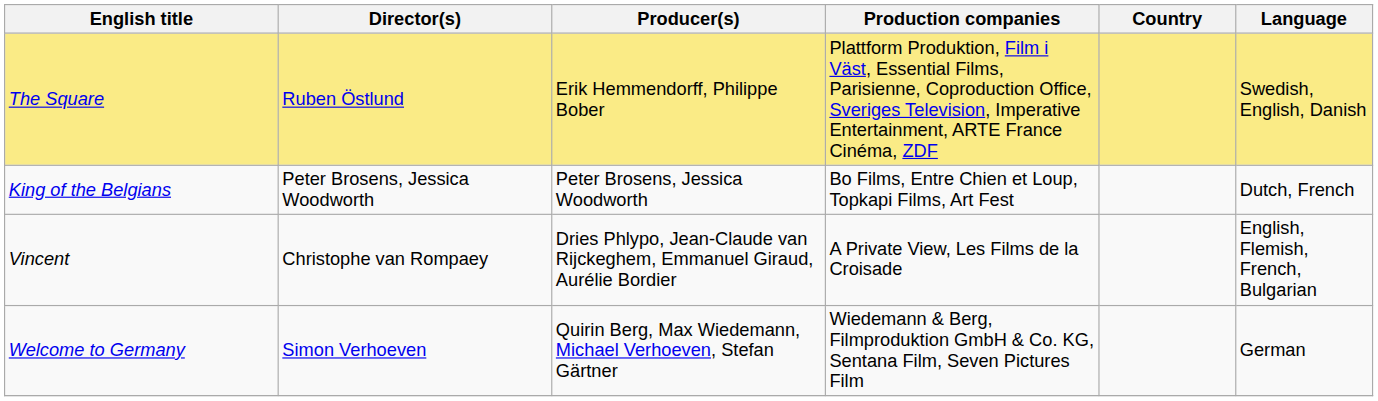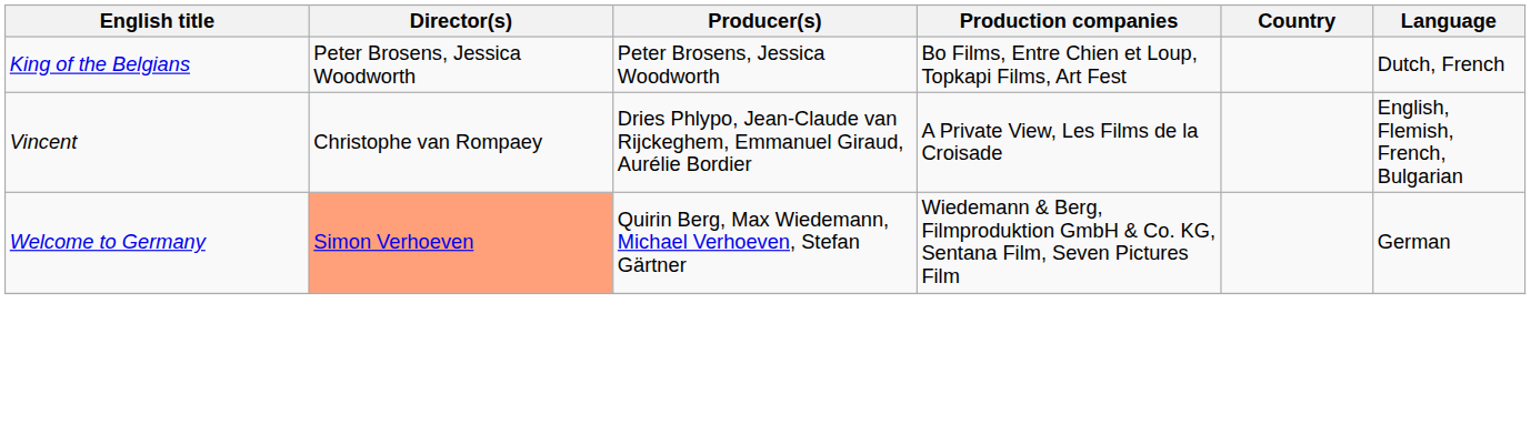 <table class="sortable wikitable" width="95%" cellpadding="5">
 <tr>
 <th width="20%">English title</th>
 <th width="20%">Director(s)</th>
 <th width="20%">Producer(s)</th>
 <th width="20%">Production companies</th>
 <th width="10%">Country</th>
 <th width="10%">Language</th>
-</tr>
-<tr style="background:#FAEB86">
-<td><em><a href='#'>The Square</a></em></td>
-<td><a href='#'>Ruben Östlund</a></td>
-<td>Erik Hemmendorff, Philippe Bober</td>
-<td>Plattform Produktion, <a href='#'>Film i Väst</a>, Essential Films, Parisienne, Coproduction Office, <a href='#'>Sveriges Television</a>, Imperative Entertainment, ARTE France Cinéma, <a href='#'>ZDF</a></td>
-<td>   </td>
-<td>Swedish, English, Danish</td>
 </tr>
 <tr>
 <td><em><a href='#'>King of the Belgians</a></em></td>
 <td>Peter Brosens, Jessica Woodworth</td>
 <td>Peter Brosens, Jessica Woodworth</td>
 <td>Bo Films, Entre Chien et Loup, Topkapi Films, Art Fest</td>
 <td>  </td>
 <td>Dutch, French</td>
 </tr>
 <tr>
 <td><em>Vincent</em></td>
 <td>Christophe van Rompaey</td>
 <td>Dries Phlypo, Jean-Claude van Rijckeghem, Emmanuel Giraud, Aurélie Bordier</td>
 <td>A Private View, Les Films de la Croisade</td>
 <td> </td>
 <td>English, Flemish, French, Bulgarian</td>
 </tr>
 <tr>
 <td><em><a href='#'>Welcome to Germany</a></em></td>
-<td><a href='#'>Simon Verhoeven</a></td>
+<td style="background: lightsalmon;"><a href='#'>Simon Verhoeven</a></td>
 <td>Quirin Berg, Max Wiedemann, <a href='#'>Michael Verhoeven</a>, Stefan Gärtner</td>
 <td>Wiedemann & Berg, Filmproduktion GmbH & Co. KG, Sentana Film, Seven Pictures Film</td>
 <td></td>
 <td>German</td>
 </tr>
 <tr>
 </tr>
 </table>
